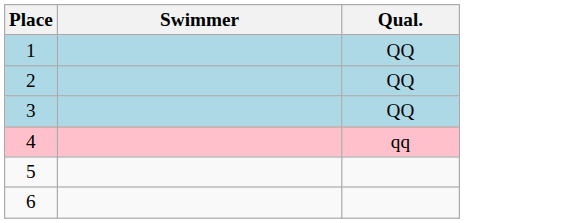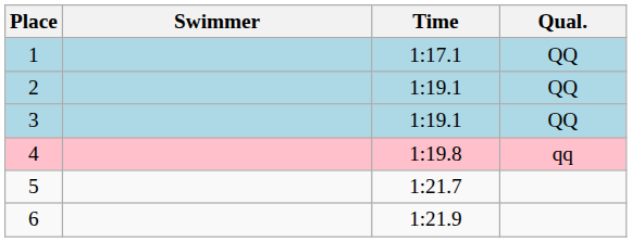 <table class=wikitable style="text-align:center">
 <tr>
 <th>Place</th>
 <th width=230>Swimmer</th>
+<th width=90>Time</th>
 <th width=90>Qual.</th>
 </tr>
 <tr bgcolor=lightblue>
 <td>1</td>
 <td align=left></td>
+<td>1:17.1</td>
 <td>QQ</td>
 </tr>
 <tr bgcolor=lightblue>
 <td>2</td>
 <td align=left></td>
+<td>1:19.1</td>
 <td>QQ</td>
 </tr>
 <tr bgcolor=lightblue>
 <td>3</td>
 <td align=left></td>
+<td>1:19.1</td>
 <td>QQ</td>
 </tr>
 <tr bgcolor=pink>
 <td>4</td>
 <td align=left></td>
+<td>1:19.8</td>
 <td>qq</td>
 </tr>
 <tr>
 <td>5</td>
 <td align=left></td>
+<td>1:21.7</td>
 <td></td>
 </tr>
 <tr>
 <td>6</td>
 <td align=left></td>
+<td>1:21.9</td>
 <td></td>
 </tr>
 </table>
